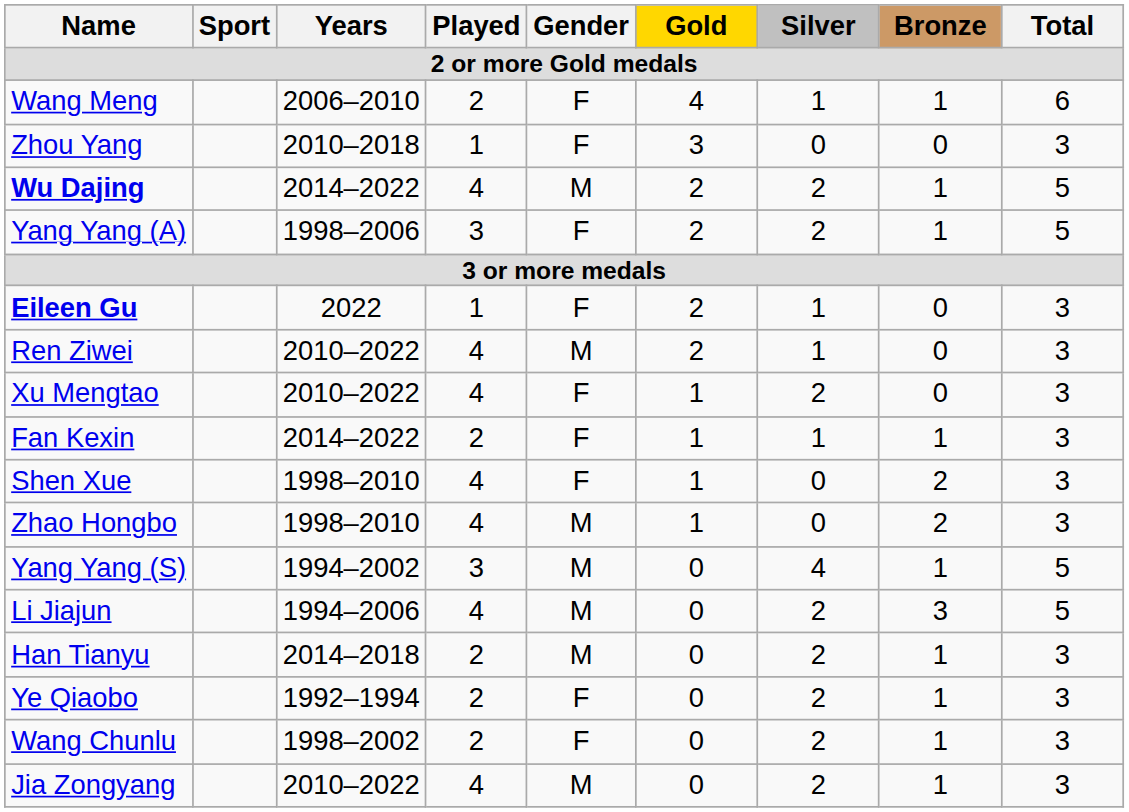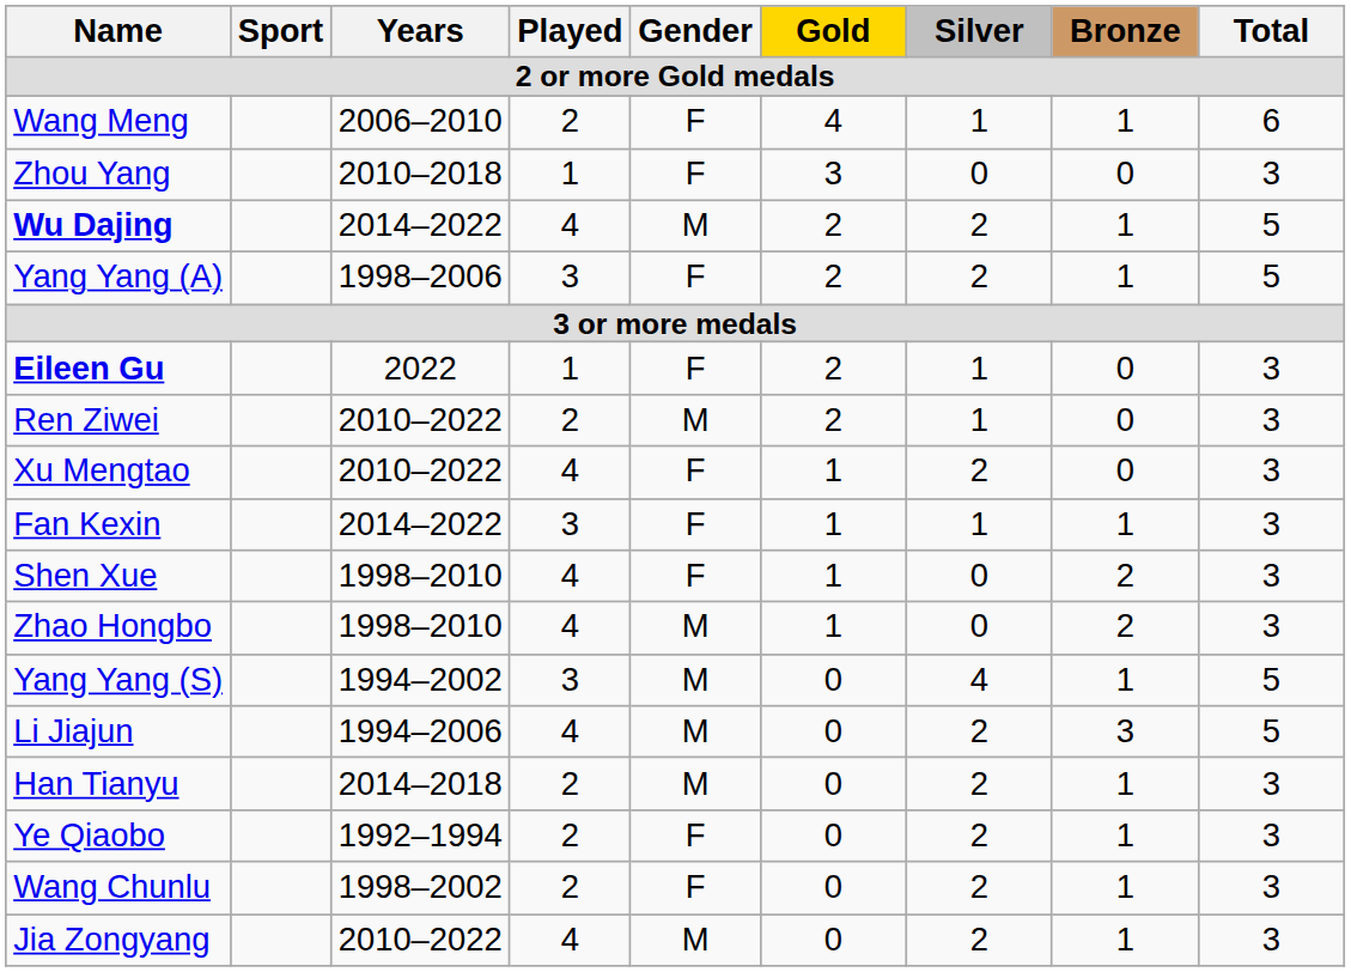 <table class="wikitable" style="text-align: center;">
 <tr>
 <th>Name</th>
 <th>Sport</th>
 <th>Years</th>
 <th>Played</th>
 <th>Gender</th>
 <th style="background:gold; width:4.0em; font-weight:bold;">Gold</th>
 <th style="background:silver; width:4.0em; font-weight:bold;">Silver</th>
 <th style="background:#c96; width:4.0em; font-weight:bold;">Bronze</th>
 <th style="width:4.0em;">Total</th>
 </tr>
 <tr style="background:#ddd;">
 <td colspan="10" style="text-align:center; font-size:90%; line-height:12px;"><strong>2 or more Gold medals</strong></td>
 </tr>
 <tr>
 <td align=left><a href='#'>Wang Meng</a></td>
 <td></td>
 <td>2006–2010</td>
 <td>2</td>
 <td>F</td>
 <td>4</td>
 <td>1</td>
 <td>1</td>
 <td>6</td>
 </tr>
 <tr>
 <td align=left><a href='#'>Zhou Yang</a></td>
 <td></td>
 <td>2010–2018</td>
 <td>1</td>
 <td>F</td>
 <td>3</td>
 <td>0</td>
 <td>0</td>
 <td>3</td>
 </tr>
 <tr>
 <td align=left><strong><a href='#'>Wu Dajing</a></strong></td>
 <td></td>
 <td>2014–2022</td>
 <td>4</td>
 <td>M</td>
 <td>2</td>
 <td>2</td>
 <td>1</td>
 <td>5</td>
 </tr>
 <tr>
 <td align=left><a href='#'>Yang Yang (A)</a></td>
 <td></td>
 <td>1998–2006</td>
 <td>3</td>
 <td>F</td>
 <td>2</td>
 <td>2</td>
 <td>1</td>
 <td>5</td>
 </tr>
 <tr style="background:#ddd;">
 <td colspan="10" style="text-align:center; font-size:90%; line-height:12px;"><strong>3 or more medals</strong></td>
 </tr>
 <tr>
 <td align=left><strong><a href='#'>Eileen Gu</a></strong></td>
 <td></td>
 <td>2022</td>
 <td>1</td>
 <td>F</td>
 <td>2</td>
 <td>1</td>
 <td>0</td>
 <td>3</td>
 </tr>
 <tr>
 <td align=left><a href='#'>Ren Ziwei</a></td>
 <td></td>
 <td>2010–2022</td>
-<td>4</td>
+<td>2</td>
 <td>M</td>
 <td>2</td>
 <td>1</td>
 <td>0</td>
 <td>3</td>
 </tr>
 <tr>
 <td align=left><a href='#'>Xu Mengtao</a></td>
 <td></td>
 <td>2010–2022</td>
 <td>4</td>
 <td>F</td>
 <td>1</td>
 <td>2</td>
 <td>0</td>
 <td>3</td>
 </tr>
 <tr>
 <td align=left><a href='#'>Fan Kexin</a></td>
 <td></td>
 <td>2014–2022</td>
-<td>2</td>
+<td>3</td>
 <td>F</td>
 <td>1</td>
 <td>1</td>
 <td>1</td>
 <td>3</td>
 </tr>
 <tr>
 <td align=left><a href='#'>Shen Xue</a></td>
 <td></td>
 <td>1998–2010</td>
 <td>4</td>
 <td>F</td>
 <td>1</td>
 <td>0</td>
 <td>2</td>
 <td>3</td>
 </tr>
 <tr>
 <td align=left><a href='#'>Zhao Hongbo</a></td>
 <td></td>
 <td>1998–2010</td>
 <td>4</td>
 <td>M</td>
 <td>1</td>
 <td>0</td>
 <td>2</td>
 <td>3</td>
 </tr>
 <tr>
 <td align=left><a href='#'>Yang Yang (S)</a></td>
 <td></td>
 <td>1994–2002</td>
 <td>3</td>
 <td>M</td>
 <td>0</td>
 <td>4</td>
 <td>1</td>
 <td>5</td>
 </tr>
 <tr>
 <td align=left><a href='#'>Li Jiajun</a></td>
 <td></td>
 <td>1994–2006</td>
 <td>4</td>
 <td>M</td>
 <td>0</td>
 <td>2</td>
 <td>3</td>
 <td>5</td>
 </tr>
 <tr>
 <td align=left><a href='#'>Han Tianyu</a></td>
 <td></td>
 <td>2014–2018</td>
 <td>2</td>
 <td>M</td>
 <td>0</td>
 <td>2</td>
 <td>1</td>
 <td>3</td>
 </tr>
 <tr>
 <td align=left><a href='#'>Ye Qiaobo</a></td>
 <td></td>
 <td>1992–1994</td>
 <td>2</td>
 <td>F</td>
 <td>0</td>
 <td>2</td>
 <td>1</td>
 <td>3</td>
 </tr>
 <tr>
 <td align=left><a href='#'>Wang Chunlu</a></td>
 <td></td>
 <td>1998–2002</td>
 <td>2</td>
 <td>F</td>
 <td>0</td>
 <td>2</td>
 <td>1</td>
 <td>3</td>
 </tr>
 <tr>
 <td align=left><a href='#'>Jia Zongyang</a></td>
 <td></td>
 <td>2010–2022</td>
 <td>4</td>
 <td>M</td>
 <td>0</td>
 <td>2</td>
 <td>1</td>
 <td>3</td>
 </tr>
 </table>
